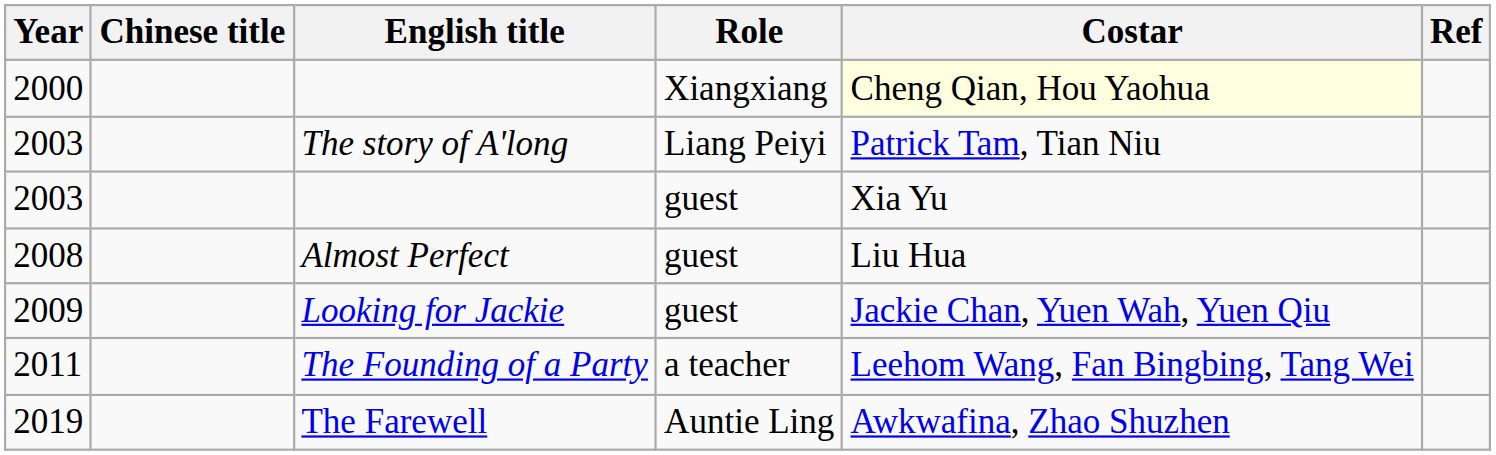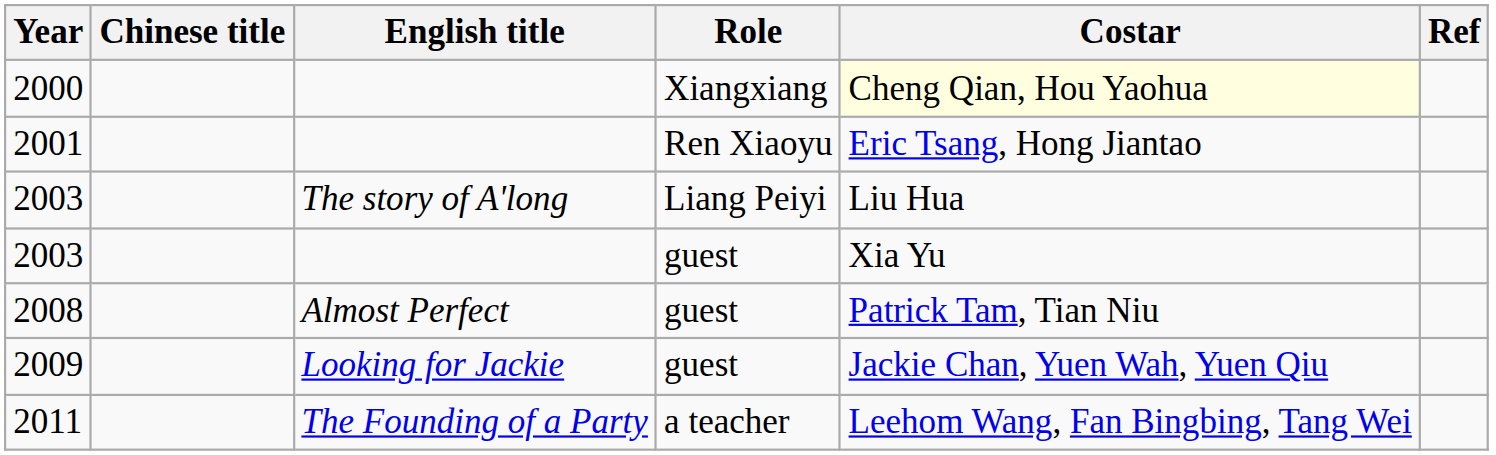 <table class="wikitable">
 <tr>
 <th>Year</th>
 <th>Chinese title</th>
 <th>English title</th>
 <th>Role</th>
 <th>Costar</th>
 <th>Ref</th>
 </tr>
 <tr>
 <td>2000</td>
 <td></td>
 <td></td>
 <td>Xiangxiang</td>
 <td style="background: lightyellow;">Cheng Qian, Hou Yaohua</td>
 <td></td>
 </tr>
 <tr>
+<td>2001</td>
+<td></td>
+<td></td>
+<td>Ren Xiaoyu</td>
+<td><a href='#'>Eric Tsang</a>, Hong Jiantao</td>
+<td></td>
+</tr>
+<tr>
 <td>2003</td>
 <td></td>
 <td><em>The story of A'long</em></td>
 <td>Liang Peiyi</td>
-<td><a href='#'>Patrick Tam</a>, Tian Niu</td>
+<td>Liu Hua</td>
 <td></td>
 </tr>
 <tr>
 <td>2003</td>
 <td></td>
 <td></td>
 <td>guest</td>
 <td>Xia Yu</td>
 <td></td>
 </tr>
 <tr>
 <td>2008</td>
 <td></td>
 <td><em>Almost Perfect</em></td>
 <td>guest</td>
-<td>Liu Hua</td>
+<td><a href='#'>Patrick Tam</a>, Tian Niu</td>
 <td></td>
 </tr>
 <tr>
 <td>2009</td>
 <td></td>
 <td><em><a href='#'>Looking for Jackie</a></em></td>
 <td>guest</td>
 <td><a href='#'>Jackie Chan</a>, <a href='#'>Yuen Wah</a>, <a href='#'>Yuen Qiu</a></td>
 <td></td>
 </tr>
 <tr>
 <td>2011</td>
 <td></td>
 <td><em><a href='#'>The Founding of a Party</a></em></td>
 <td>a teacher</td>
 <td><a href='#'>Leehom Wang</a>, <a href='#'>Fan Bingbing</a>, <a href='#'>Tang Wei</a></td>
 <td></td>
 </tr>
-<tr>
-<td>2019</td>
-<td></td>
-<td><a href='#'>The Farewell</a></td>
-<td>Auntie Ling</td>
-<td><a href='#'>Awkwafina</a>, <a href='#'>Zhao Shuzhen</a></td>
-<td></td>
-</tr>
 </table>
